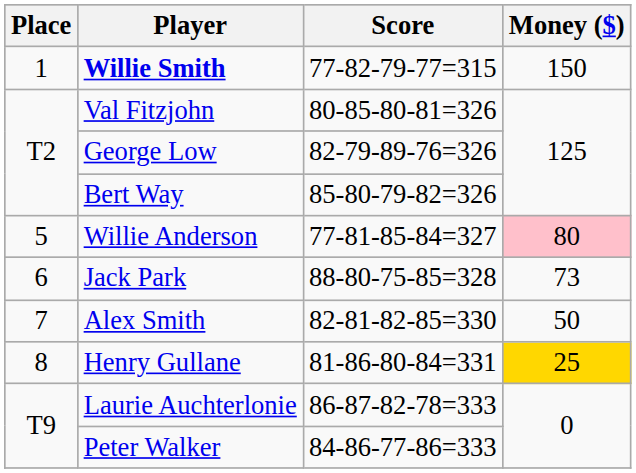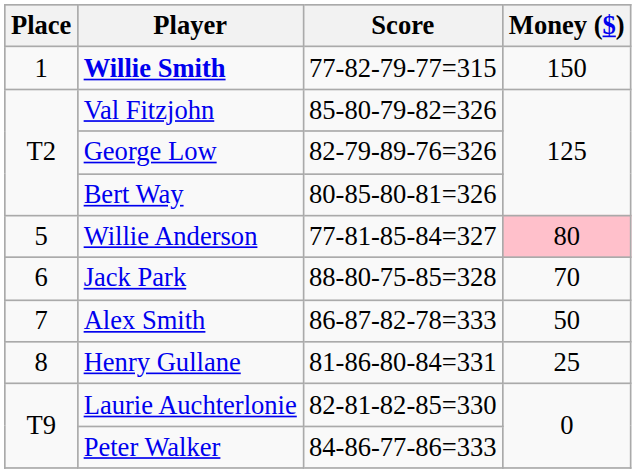 <table class=wikitable>
 <tr>
 <th>Place</th>
 <th>Player</th>
 <th>Score</th>
 <th>Money (<a href='#'>$</a>)</th>
 </tr>
 <tr>
 <td align=center>1</td>
 <td> <strong><a href='#'>Willie Smith</a></strong></td>
 <td>77-82-79-77=315</td>
 <td align=center>150</td>
 </tr>
 <tr>
 <td rowspan=3 align=center>T2</td>
 <td> <a href='#'>Val Fitzjohn</a></td>
-<td>80-85-80-81=326</td>
+<td>85-80-79-82=326</td>
 <td rowspan=3 align=center>125</td>
 </tr>
 <tr>
 <td> <a href='#'>George Low</a></td>
 <td>82-79-89-76=326</td>
 </tr>
 <tr>
 <td> <a href='#'>Bert Way</a></td>
-<td>85-80-79-82=326</td>
+<td>80-85-80-81=326</td>
 </tr>
 <tr>
 <td align=center>5</td>
 <td> <a href='#'>Willie Anderson</a></td>
 <td>77-81-85-84=327</td>
 <td align=center style="background: pink;">80</td>
 </tr>
 <tr>
 <td align=center>6</td>
 <td> <a href='#'>Jack Park</a></td>
 <td>88-80-75-85=328</td>
-<td align=center>73</td>
+<td align=center>70</td>
 </tr>
 <tr>
 <td align=center>7</td>
 <td> <a href='#'>Alex Smith</a></td>
-<td>82-81-82-85=330</td>
+<td>86-87-82-78=333</td>
 <td align=center>50</td>
 </tr>
 <tr>
 <td align=center>8</td>
 <td> <a href='#'>Henry Gullane</a></td>
 <td>81-86-80-84=331</td>
-<td align=center style="background: gold;">25</td>
+<td align=center>25</td>
 </tr>
 <tr>
 <td rowspan=2 align=center>T9</td>
 <td> <a href='#'>Laurie Auchterlonie</a></td>
-<td>86-87-82-78=333</td>
+<td>82-81-82-85=330</td>
 <td rowspan=2 align=center>0</td>
 </tr>
 <tr>
 <td> <a href='#'>Peter Walker</a></td>
 <td>84-86-77-86=333</td>
 </tr>
 </table>
